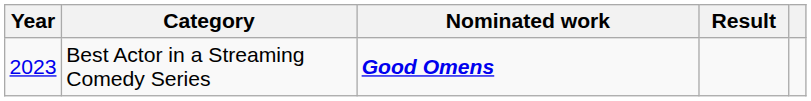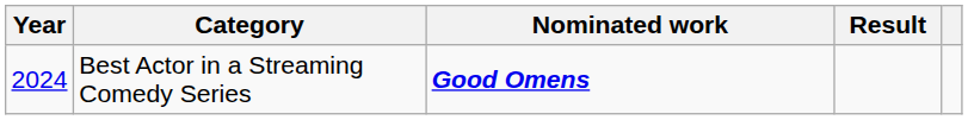 <table class=wikitable>
 <tr>
 <th scope="col" style="width:1em;">Year</th>
 <th scope="col" style="width:29em;">Category</th>
 <th scope="col" style="width:34em;">Nominated work</th>
 <th scope="col" style="width:5em;">Result</th>
 <th scope="col" style="width:1em;"></th>
 </tr>
 <tr>
-<td><a href='#'>2023</a></td>
+<td><a href='#'>2024</a></td>
 <td>Best Actor in a Streaming Comedy Series</td>
 <td><strong><em><a href='#'>Good Omens</a></em></strong></td>
 <td></td>
 <td></td>
 </tr>
 </table>
